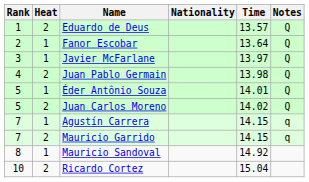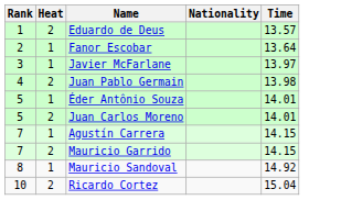 <table class="wikitable sortable" style="text-align:center">
 <tr>
 <th>Rank</th>
 <th>Heat</th>
 <th>Name</th>
 <th>Nationality</th>
 <th>Time</th>
-<th>Notes</th>
 </tr>
 <tr bgcolor=ccffcc>
 <td>1</td>
 <td>2</td>
 <td align=left><a href='#'>Eduardo de Deus</a></td>
 <td align=left></td>
 <td>13.57</td>
-<td>Q</td>
 </tr>
 <tr bgcolor=ccffcc>
 <td>2</td>
 <td>1</td>
 <td align=left><a href='#'>Fanor Escobar</a></td>
 <td align=left></td>
 <td>13.64</td>
-<td>Q</td>
 </tr>
 <tr bgcolor=ccffcc>
 <td>3</td>
 <td>1</td>
 <td align=left><a href='#'>Javier McFarlane</a></td>
 <td align=left></td>
 <td>13.97</td>
-<td>Q</td>
 </tr>
 <tr bgcolor=ccffcc>
 <td>4</td>
 <td>2</td>
 <td align=left><a href='#'>Juan Pablo Germain</a></td>
 <td align=left></td>
 <td>13.98</td>
-<td>Q</td>
 </tr>
 <tr bgcolor=ccffcc>
 <td>5</td>
 <td>1</td>
 <td align=left><a href='#'>Éder Antônio Souza</a></td>
 <td align=left></td>
 <td>14.01</td>
-<td>Q</td>
 </tr>
 <tr bgcolor=ccffcc>
 <td>5</td>
 <td>2</td>
 <td align=left><a href='#'>Juan Carlos Moreno</a></td>
 <td align=left></td>
-<td>14.02</td>
-<td>Q</td>
+<td>14.01</td>
 </tr>
 <tr bgcolor=ddffdd>
 <td>7</td>
 <td>1</td>
 <td align=left><a href='#'>Agustín Carrera</a></td>
 <td align=left></td>
 <td>14.15</td>
-<td>q</td>
 </tr>
 <tr bgcolor=ddffdd>
 <td>7</td>
 <td>2</td>
 <td align=left><a href='#'>Mauricio Garrido</a></td>
 <td align=left></td>
 <td>14.15</td>
-<td>q</td>
 </tr>
 <tr>
 <td>8</td>
 <td>1</td>
 <td align=left><a href='#'>Mauricio Sandoval</a></td>
 <td align=left></td>
 <td>14.92</td>
-<td></td>
 </tr>
 <tr>
 <td>10</td>
 <td>2</td>
 <td align=left><a href='#'>Ricardo Cortez</a></td>
 <td align=left></td>
 <td>15.04</td>
-<td></td>
 </tr>
 </table>
